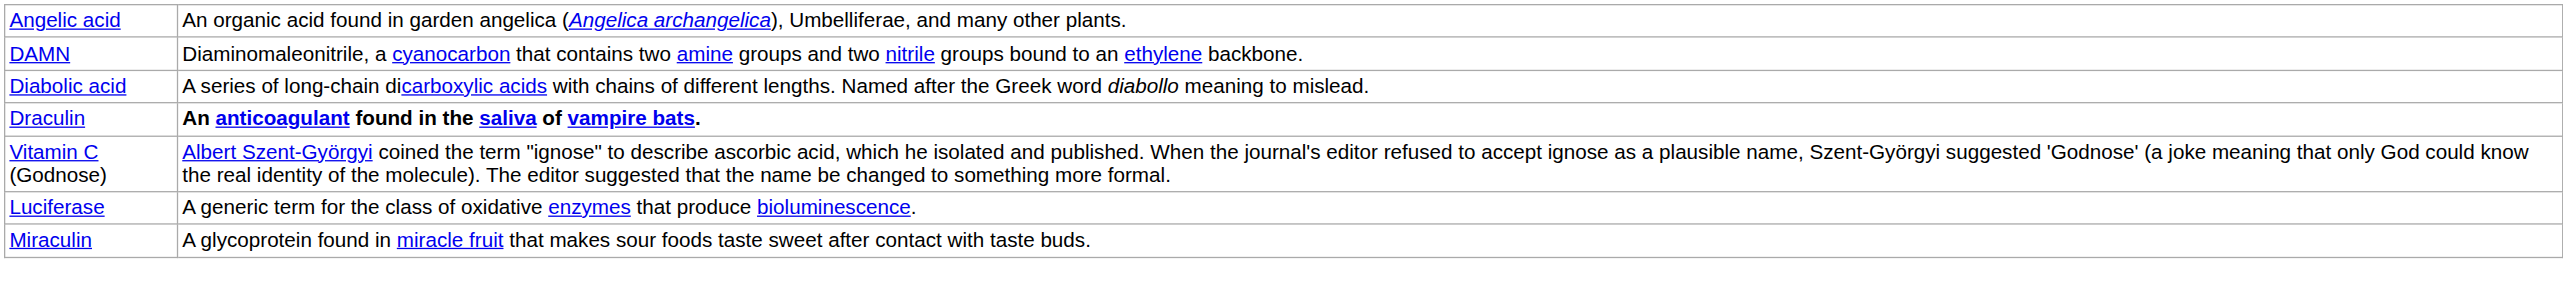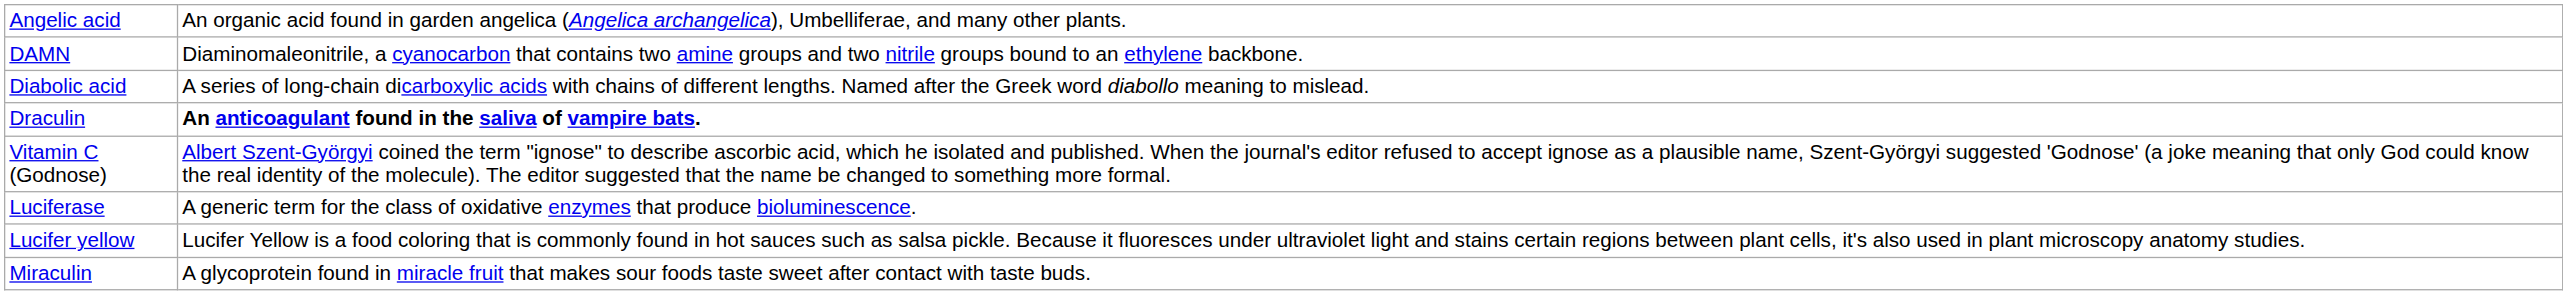 <table class="wikitable" style="margin:auto; background:white;">
 <tr>
 <td valign="top"><a href='#'>Angelic acid</a></td>
 <td valign="top"> An organic acid found in garden angelica (<em><a href='#'>Angelica archangelica</a></em>), Umbelliferae, and many other plants.</td>
 </tr>
 <tr>
 <td valign="top"><a href='#'>DAMN</a></td>
 <td> Diaminomaleonitrile, a <a href='#'>cyanocarbon</a> that contains two <a href='#'>amine</a> groups and two <a href='#'>nitrile</a> groups bound to an <a href='#'>ethylene</a> backbone.</td>
 </tr>
 <tr>
 <td valign="top"><a href='#'>Diabolic acid</a></td>
 <td valign="top">A series of long-chain di<a href='#'>carboxylic acids</a> with chains of different lengths. Named after the Greek word <em>diabollo</em> meaning to mislead.</td>
 </tr>
 <tr>
 <td valign="top"><a href='#'>Draculin</a></td>
 <td valign="top"><strong>An <a href='#'>anticoagulant</a> found in the <a href='#'>saliva</a> of <a href='#'>vampire bats</a>.</strong></td>
 </tr>
 <tr>
 <td><a href='#'>Vitamin C</a> (Godnose)</td>
 <td><a href='#'>Albert Szent-Györgyi</a> coined the term "ignose" to describe ascorbic acid, which he isolated and published. When the journal's editor refused to accept ignose as a plausible name, Szent-Györgyi suggested 'Godnose' (a joke meaning that only God could know the real identity of the molecule). The editor suggested that the name be changed to something more formal.</td>
 </tr>
 <tr>
 <td><a href='#'>Luciferase</a></td>
 <td>A generic term for the class of oxidative <a href='#'>enzymes</a> that produce <a href='#'>bioluminescence</a>.</td>
 </tr>
 <tr>
+<td><a href='#'>Lucifer yellow</a></td>
+<td>Lucifer Yellow is a food coloring that is commonly found in hot sauces such as salsa pickle. Because it fluoresces under ultraviolet light and stains certain regions between plant cells, it's also used in plant microscopy anatomy studies.</td>
+</tr>
+<tr>
 <td valign="top"><a href='#'>Miraculin</a></td>
 <td valign="top">A glycoprotein found in <a href='#'>miracle fruit</a> that makes sour foods taste sweet after contact with taste buds.</td>
 </tr>
 </table>
